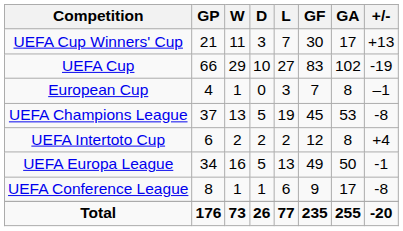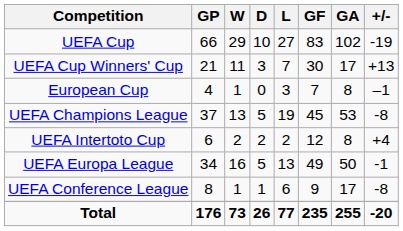 <table class="wikitable" style="text-align:center">
 <tr>
 <th>Competition</th>
 <th>GP</th>
 <th>W</th>
 <th>D</th>
 <th>L</th>
 <th>GF</th>
 <th>GA</th>
 <th>+/-</th>
 </tr>
 <tr>
+<td><a href='#'>UEFA Cup</a></td>
+<td>66</td>
+<td>29</td>
+<td>10</td>
+<td>27</td>
+<td>83</td>
+<td>102</td>
+<td>-19</td>
+</tr>
+<tr>
 <td><a href='#'>UEFA Cup Winners' Cup</a></td>
 <td>21</td>
 <td>11</td>
 <td>3</td>
 <td>7</td>
 <td>30</td>
 <td>17</td>
 <td>+13</td>
-</tr>
-<tr>
-<td><a href='#'>UEFA Cup</a></td>
-<td>66</td>
-<td>29</td>
-<td>10</td>
-<td>27</td>
-<td>83</td>
-<td>102</td>
-<td>-19</td>
 </tr>
 <tr>
 <td><a href='#'>European Cup</a></td>
 <td>4</td>
 <td>1</td>
 <td>0</td>
 <td>3</td>
 <td>7</td>
 <td>8</td>
 <td>–1</td>
 </tr>
 <tr>
 <td><a href='#'>UEFA Champions League</a></td>
 <td>37</td>
 <td>13</td>
 <td>5</td>
 <td>19</td>
 <td>45</td>
 <td>53</td>
 <td>-8</td>
 </tr>
 <tr>
 <td><a href='#'>UEFA Intertoto Cup</a></td>
 <td>6</td>
 <td>2</td>
 <td>2</td>
 <td>2</td>
 <td>12</td>
 <td>8</td>
 <td>+4</td>
 </tr>
 <tr>
 <td><a href='#'>UEFA Europa League</a></td>
 <td>34</td>
 <td>16</td>
 <td>5</td>
 <td>13</td>
 <td>49</td>
 <td>50</td>
 <td>-1</td>
 </tr>
 <tr>
 <td><a href='#'>UEFA Conference League</a></td>
 <td>8</td>
 <td>1</td>
 <td>1</td>
 <td>6</td>
 <td>9</td>
 <td>17</td>
 <td>-8</td>
 </tr>
 <tr>
 </tr>
 <tr class="unsortable">
 <td><strong>Total</strong></td>
 <td><strong>176</strong></td>
 <td><strong>73</strong></td>
 <td><strong>26</strong></td>
 <td><strong>77</strong></td>
 <td><strong>235</strong></td>
 <td><strong>255</strong></td>
 <td><strong>-20</strong></td>
 </tr>
 </table>
